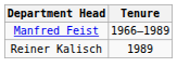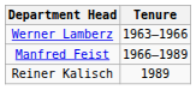 <table class="wikitable" style="text-align: center;">
 <tr>
 <th>Department Head</th>
 <th>Tenure</th>
+</tr>
+<tr>
+<td><a href='#'>Werner Lamberz</a></td>
+<td>1963–1966</td>
 </tr>
 <tr>
 <td><a href='#'>Manfred Feist</a></td>
 <td>1966–1989</td>
 </tr>
 <tr>
 <td>Reiner Kalisch</td>
 <td>1989</td>
 </tr>
 </table>
